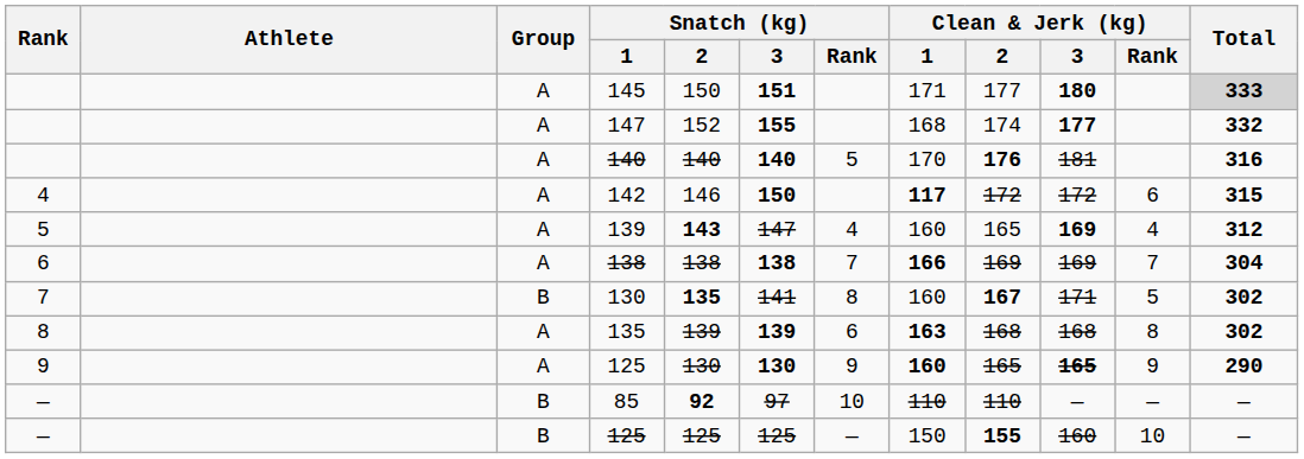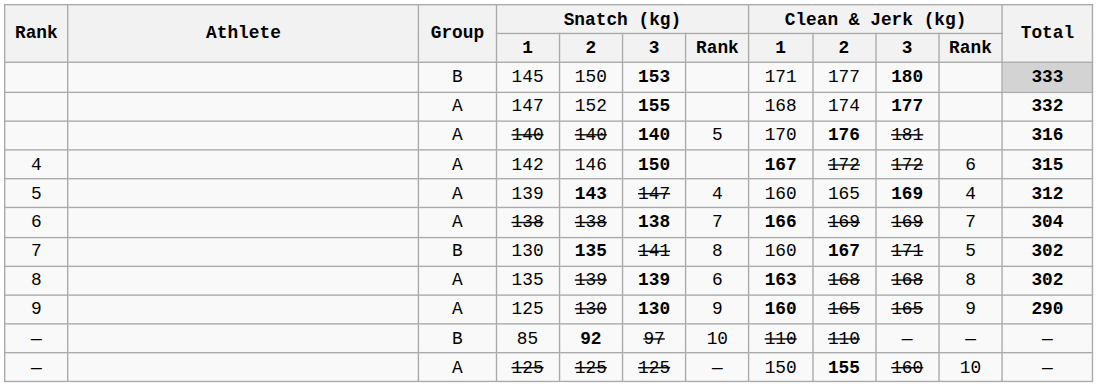 <table class = "wikitable" style="text-align:center;">
 <tr>
 <th rowspan=2 width=40>Rank</th>
 <th rowspan=2 width=250>Athlete</th>
 <th rowspan=2 width=50>Group</th>
 <th colspan=4>Snatch (kg)</th>
 <th colspan=4>Clean & Jerk (kg)</th>
 <th rowspan=2 width=60>Total</th>
 </tr>
 <tr>
 <th width=40>1</th>
 <th width=40>2</th>
 <th width=40>3</th>
 <th width=40>Rank</th>
 <th width=40>1</th>
 <th width=40>2</th>
 <th width=40>3</th>
 <th width=40>Rank</th>
 </tr>
 <tr>
 <td></td>
 <td align=left></td>
-<td>A</td>
+<td>B</td>
 <td>145</td>
 <td>150</td>
-<td><strong>151</strong></td>
+<td><strong>153</strong></td>
 <td></td>
 <td>171</td>
 <td>177</td>
 <td><strong>180</strong></td>
 <td></td>
 <td style="background: lightgrey;"><strong>333</strong></td>
 </tr>
 <tr>
 <td></td>
 <td align=left></td>
 <td>A</td>
 <td>147</td>
 <td>152</td>
 <td><strong>155</strong></td>
 <td></td>
 <td>168</td>
 <td>174</td>
 <td><strong>177</strong></td>
 <td></td>
 <td><strong>332</strong></td>
 </tr>
 <tr>
 <td></td>
 <td align=left></td>
 <td>A</td>
 <td><s>140</s></td>
 <td><s>140</s></td>
 <td><strong>140</strong></td>
 <td>5</td>
 <td>170</td>
 <td><strong>176</strong></td>
 <td><s>181</s></td>
 <td></td>
 <td><strong>316</strong></td>
 </tr>
 <tr>
 <td>4</td>
 <td align=left></td>
 <td>A</td>
 <td>142</td>
 <td>146</td>
 <td><strong>150</strong></td>
 <td></td>
-<td><strong>117</strong></td>
+<td><strong>167</strong></td>
 <td><s>172</s></td>
 <td><s>172</s></td>
 <td>6</td>
 <td><strong>315</strong></td>
 </tr>
 <tr>
 <td>5</td>
 <td align=left></td>
 <td>A</td>
 <td>139</td>
 <td><strong>143</strong></td>
 <td><s>147</s></td>
 <td>4</td>
 <td>160</td>
 <td>165</td>
 <td><strong>169</strong></td>
 <td>4</td>
 <td><strong>312</strong></td>
 </tr>
 <tr>
 <td>6</td>
 <td align=left></td>
 <td>A</td>
 <td><s>138</s></td>
 <td><s>138</s></td>
 <td><strong>138</strong></td>
 <td>7</td>
 <td><strong>166</strong></td>
 <td><s>169</s></td>
 <td><s>169</s></td>
 <td>7</td>
 <td><strong>304</strong></td>
 </tr>
 <tr>
 <td>7</td>
 <td align=left></td>
 <td>B</td>
 <td>130</td>
 <td><strong>135</strong></td>
 <td><s>141</s></td>
 <td>8</td>
 <td>160</td>
 <td><strong>167</strong></td>
 <td><s>171</s></td>
 <td>5</td>
 <td><strong>302</strong></td>
 </tr>
 <tr>
 <td>8</td>
 <td align=left></td>
 <td>A</td>
 <td>135</td>
 <td><s>139</s></td>
 <td><strong>139</strong></td>
 <td>6</td>
 <td><strong>163</strong></td>
 <td><s>168</s></td>
 <td><s>168</s></td>
 <td>8</td>
 <td><strong>302</strong></td>
 </tr>
 <tr>
 <td>9</td>
 <td align=left></td>
 <td>A</td>
 <td>125</td>
 <td><s>130</s></td>
 <td><strong>130</strong></td>
 <td>9</td>
 <td><strong>160</strong></td>
 <td><s>165</s></td>
-<td><strong><s>165</s></strong></td>
+<td><s>165</s></td>
 <td>9</td>
 <td><strong>290</strong></td>
 </tr>
 <tr>
 <td>—</td>
 <td align=left></td>
 <td>B</td>
 <td>85</td>
 <td><strong>92</strong></td>
 <td><s>97</s></td>
 <td>10</td>
 <td><s>110</s></td>
 <td><s>110</s></td>
 <td>—</td>
 <td>—</td>
 <td>—</td>
 </tr>
 <tr>
 <td>—</td>
 <td align=left></td>
-<td>B</td>
+<td>A</td>
 <td><s>125</s></td>
 <td><s>125</s></td>
 <td><s>125</s></td>
 <td>—</td>
 <td>150</td>
 <td><strong>155</strong></td>
 <td><s>160</s></td>
 <td>10</td>
 <td>—</td>
 </tr>
 </table>
